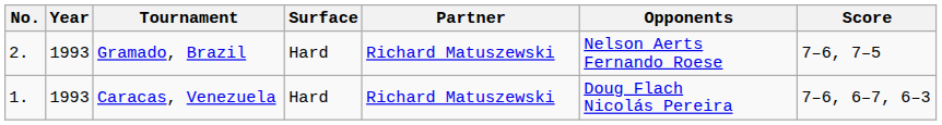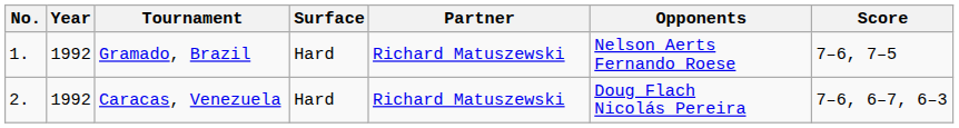 <table class="sortable wikitable" style=font-size:97%>
 <tr>
 <th style="width:25px">No.</th>
 <th style="width:30px">Year</th>
 <th style="width:140px">Tournament</th>
 <th style="width:50px">Surface</th>
 <th style="width:160px">Partner</th>
 <th style="width:160px">Opponents</th>
 <th style="width:100px">Score</th>
 </tr>
 <tr>
-<td>2.</td>
-<td>1993</td>
+<td>1.</td>
+<td>1992</td>
 <td><a href='#'>Gramado</a>, <a href='#'>Brazil</a></td>
 <td>Hard</td>
 <td> <a href='#'>Richard Matuszewski</a></td>
 <td> <a href='#'>Nelson Aerts</a><br> <a href='#'>Fernando Roese</a></td>
 <td>7–6, 7–5</td>
 </tr>
 <tr>
-<td>1.</td>
-<td>1993</td>
+<td>2.</td>
+<td>1992</td>
 <td><a href='#'>Caracas</a>, <a href='#'>Venezuela</a></td>
 <td>Hard</td>
 <td> <a href='#'>Richard Matuszewski</a></td>
 <td> <a href='#'>Doug Flach</a><br> <a href='#'>Nicolás Pereira</a></td>
 <td>7–6, 6–7, 6–3</td>
 </tr>
 </table>
